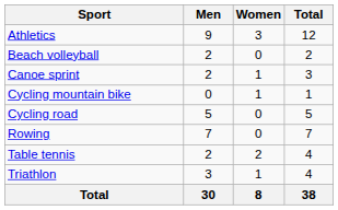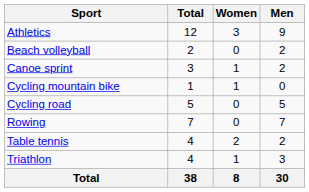 <table class="wikitable sortable" style="text-align:center;">
 <tr>
 <th width=220>Sport</th>
+<th width=55>Total</th>
+<th width=55>Women</th>
 <th width=55>Men</th>
-<th width=55>Women</th>
-<th width=55>Total</th>
 </tr>
 <tr>
 <td align=left><a href='#'>Athletics</a></td>
+<td>12</td>
+<td>3</td>
 <td>9</td>
-<td>3</td>
-<td>12</td>
 </tr>
 <tr>
 <td align=left><a href='#'>Beach volleyball</a></td>
 <td>2</td>
 <td>0</td>
 <td>2</td>
 </tr>
 <tr>
 <td align=left><a href='#'>Canoe sprint</a></td>
+<td>3</td>
+<td>1</td>
 <td>2</td>
-<td>1</td>
-<td>3</td>
 </tr>
 <tr>
 <td align=left><a href='#'>Cycling mountain bike</a></td>
-<td>0</td>
 <td>1</td>
 <td>1</td>
+<td>0</td>
 </tr>
 <tr>
 <td align=left><a href='#'>Cycling road</a></td>
 <td>5</td>
 <td>0</td>
 <td>5</td>
 </tr>
 <tr>
 <td align=left><a href='#'>Rowing</a></td>
 <td>7</td>
 <td>0</td>
 <td>7</td>
 </tr>
 <tr>
 <td align=left><a href='#'>Table tennis</a></td>
+<td>4</td>
 <td>2</td>
 <td>2</td>
-<td>4</td>
 </tr>
 <tr>
 <td align=left><a href='#'>Triathlon</a></td>
+<td>4</td>
+<td>1</td>
 <td>3</td>
-<td>1</td>
-<td>4</td>
 </tr>
 <tr>
 <th align=left>Total</th>
+<th>38</th>
+<th>8</th>
 <th>30</th>
-<th>8</th>
-<th>38</th>
 </tr>
 </table>
